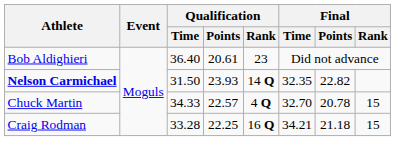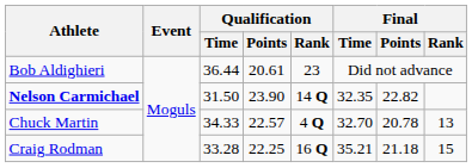 <table class=wikitable style=font-size:90%;text-align:center>
 <tr>
 <th rowspan=2>Athlete</th>
 <th rowspan=2>Event</th>
 <th colspan=3>Qualification</th>
 <th colspan=3>Final</th>
 </tr>
 <tr style=font-size:95%>
 <th>Time</th>
 <th>Points</th>
 <th>Rank</th>
 <th>Time</th>
 <th>Points</th>
 <th>Rank</th>
 </tr>
 <tr>
 <td align=left><a href='#'>Bob Aldighieri</a></td>
 <td align=left rowspan=4><a href='#'>Moguls</a></td>
-<td>36.40</td>
+<td>36.44</td>
 <td>20.61</td>
 <td>23</td>
 <td colspan=3>Did not advance</td>
 </tr>
 <tr>
 <td align=left><strong><a href='#'>Nelson Carmichael</a></strong></td>
 <td>31.50</td>
-<td>23.93</td>
+<td>23.90</td>
 <td>14 <strong>Q</strong></td>
 <td>32.35</td>
 <td>22.82</td>
 <td></td>
 </tr>
 <tr>
 <td align=left><a href='#'>Chuck Martin</a></td>
 <td>34.33</td>
 <td>22.57</td>
 <td>4 <strong>Q</strong></td>
 <td>32.70</td>
 <td>20.78</td>
-<td>15</td>
+<td>13</td>
 </tr>
 <tr>
 <td align=left><a href='#'>Craig Rodman</a></td>
 <td>33.28</td>
 <td>22.25</td>
 <td>16 <strong>Q</strong></td>
-<td>34.21</td>
+<td>35.21</td>
 <td>21.18</td>
 <td>15</td>
 </tr>
 </table>
